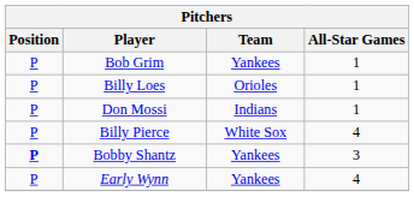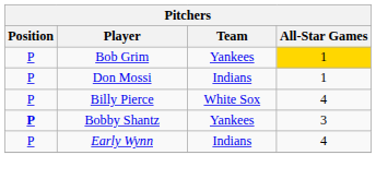 <table class="wikitable" style="font-size: 100%; text-align:center;">
 <tr>
 <th colspan="4">Pitchers</th>
 </tr>
 <tr>
 <th>Position</th>
 <th width="150">Player</th>
 <th width="100">Team</th>
 <th>All-Star Games</th>
 </tr>
 <tr>
 <td><a href='#'>P</a></td>
 <td><a href='#'>Bob Grim</a></td>
 <td><a href='#'>Yankees</a></td>
-<td>1</td>
-</tr>
-<tr>
-<td><a href='#'>P</a></td>
-<td><a href='#'>Billy Loes</a></td>
-<td><a href='#'>Orioles</a></td>
-<td>1</td>
+<td style="background: gold;">1</td>
 </tr>
 <tr>
 <td><a href='#'>P</a></td>
 <td><a href='#'>Don Mossi</a></td>
 <td><a href='#'>Indians</a></td>
 <td>1</td>
 </tr>
 <tr>
 <td><a href='#'>P</a></td>
 <td><a href='#'>Billy Pierce</a></td>
 <td><a href='#'>White Sox</a></td>
 <td>4</td>
 </tr>
 <tr>
 <td><strong><a href='#'>P</a></strong></td>
 <td><a href='#'>Bobby Shantz</a></td>
 <td><a href='#'>Yankees</a></td>
 <td>3</td>
 </tr>
 <tr>
 <td><a href='#'>P</a></td>
 <td><em><a href='#'>Early Wynn</a></em></td>
-<td><a href='#'>Yankees</a></td>
+<td><a href='#'>Indians</a></td>
 <td>4</td>
 </tr>
 <tr>
 </tr>
 </table>
